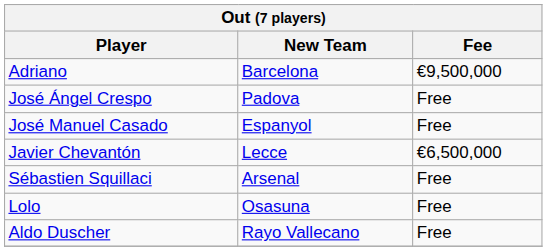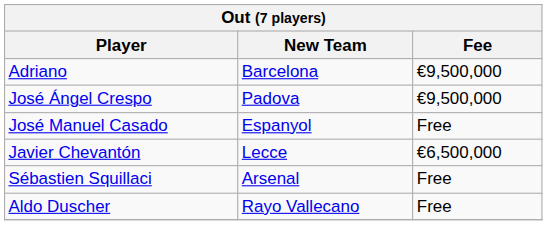 <table class="wikitable collapsible collapsed">
 <tr>
 <th colspan="3" width="500"> <strong>Out</strong> <small>(7 players)</small></th>
 </tr>
 <tr>
 <th>Player</th>
 <th>New Team</th>
 <th>Fee</th>
 </tr>
 <tr>
 <td> <a href='#'>Adriano</a></td>
 <td> <a href='#'>Barcelona</a></td>
 <td>€9,500,000</td>
 </tr>
 <tr>
 <td> <a href='#'>José Ángel Crespo</a></td>
 <td> <a href='#'>Padova</a></td>
-<td>Free</td>
+<td>€9,500,000</td>
 </tr>
 <tr>
 <td> <a href='#'>José Manuel Casado</a></td>
 <td> <a href='#'>Espanyol</a></td>
 <td>Free</td>
 </tr>
 <tr>
 <td> <a href='#'>Javier Chevantón</a></td>
 <td> <a href='#'>Lecce</a></td>
 <td>€6,500,000</td>
 </tr>
 <tr>
 <td> <a href='#'>Sébastien Squillaci</a></td>
 <td> <a href='#'>Arsenal</a></td>
 <td>Free</td>
 </tr>
 <tr>
-<td> <a href='#'>Lolo</a></td>
-<td> <a href='#'>Osasuna</a></td>
-<td>Free</td>
-</tr>
-<tr>
 <td> <a href='#'>Aldo Duscher</a></td>
 <td> <a href='#'>Rayo Vallecano</a></td>
 <td>Free</td>
 </tr>
 <tr>
 </tr>
 </table>
